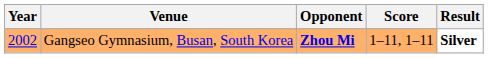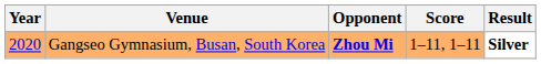 <table class="sortable wikitable" style="font-size: 90%;">
 <tr>
 <th>Year</th>
 <th>Venue</th>
 <th>Opponent</th>
 <th>Score</th>
 <th>Result</th>
 </tr>
 <tr style="background:#FFB069">
-<td align="center"><a href='#'>2002</a></td>
+<td align="center"><a href='#'>2020</a></td>
 <td align="left">Gangseo Gymnasium, <a href='#'>Busan</a>, <a href='#'>South Korea</a></td>
 <td align="left"><strong> <a href='#'>Zhou Mi</a></strong></td>
 <td align="left">1–11, 1–11</td>
 <td style="text-align:left; background:white"> <strong>Silver</strong></td>
 </tr>
 </table>
